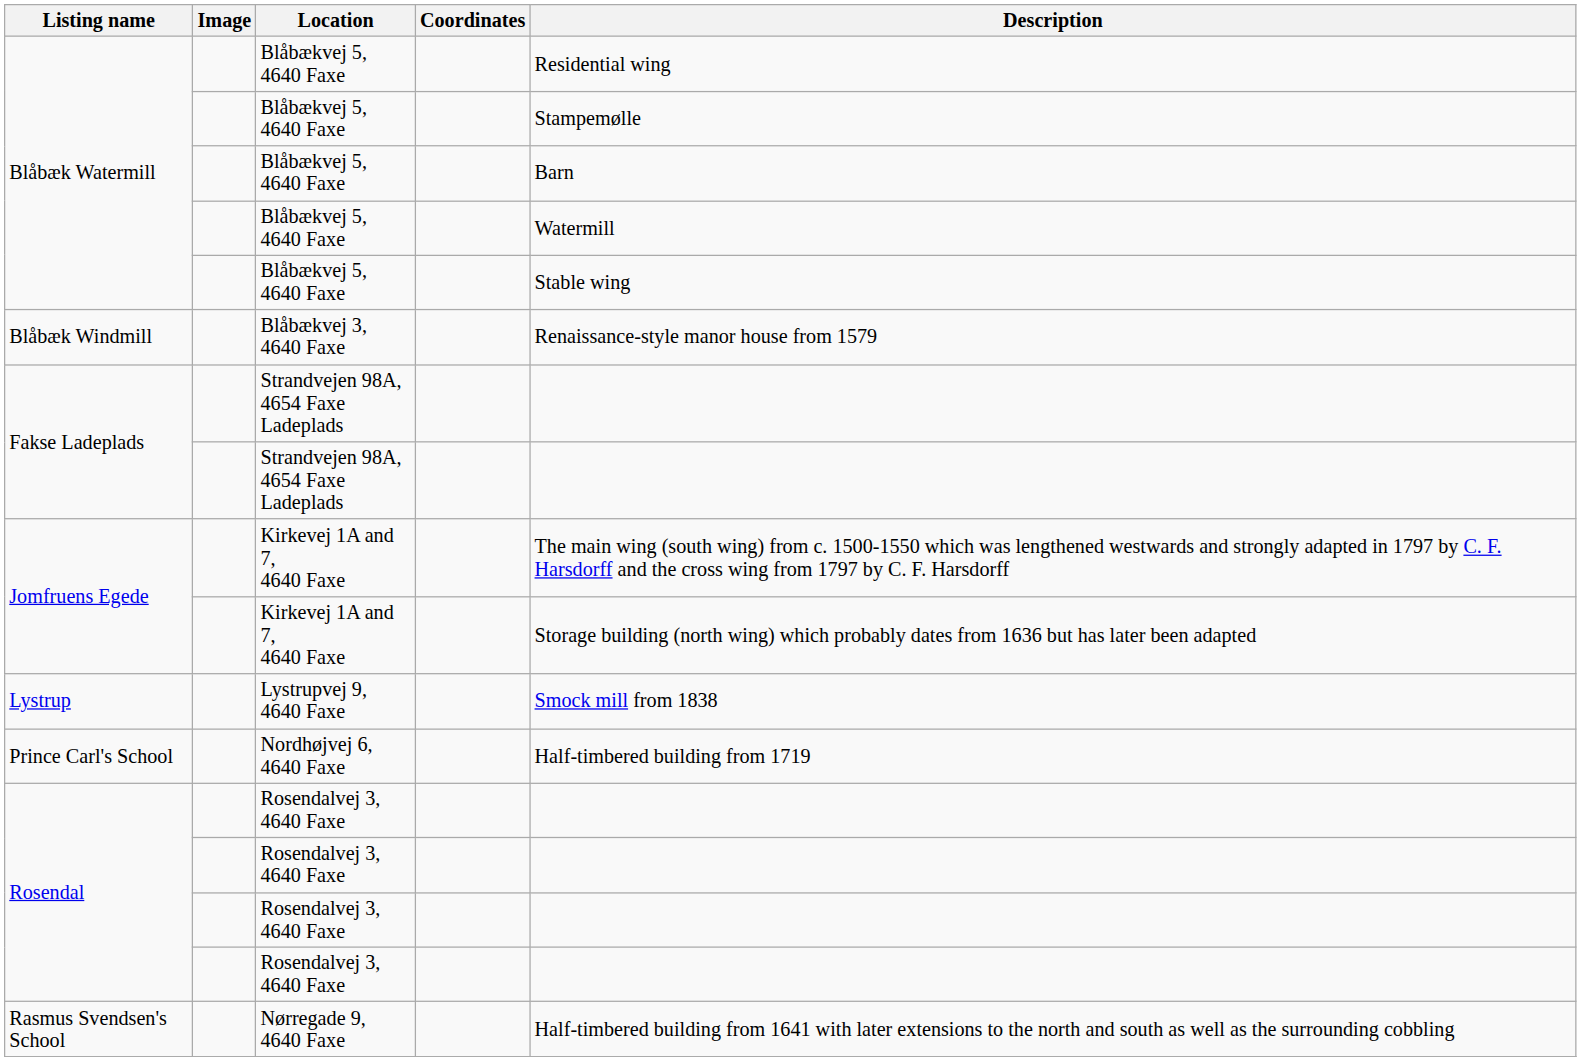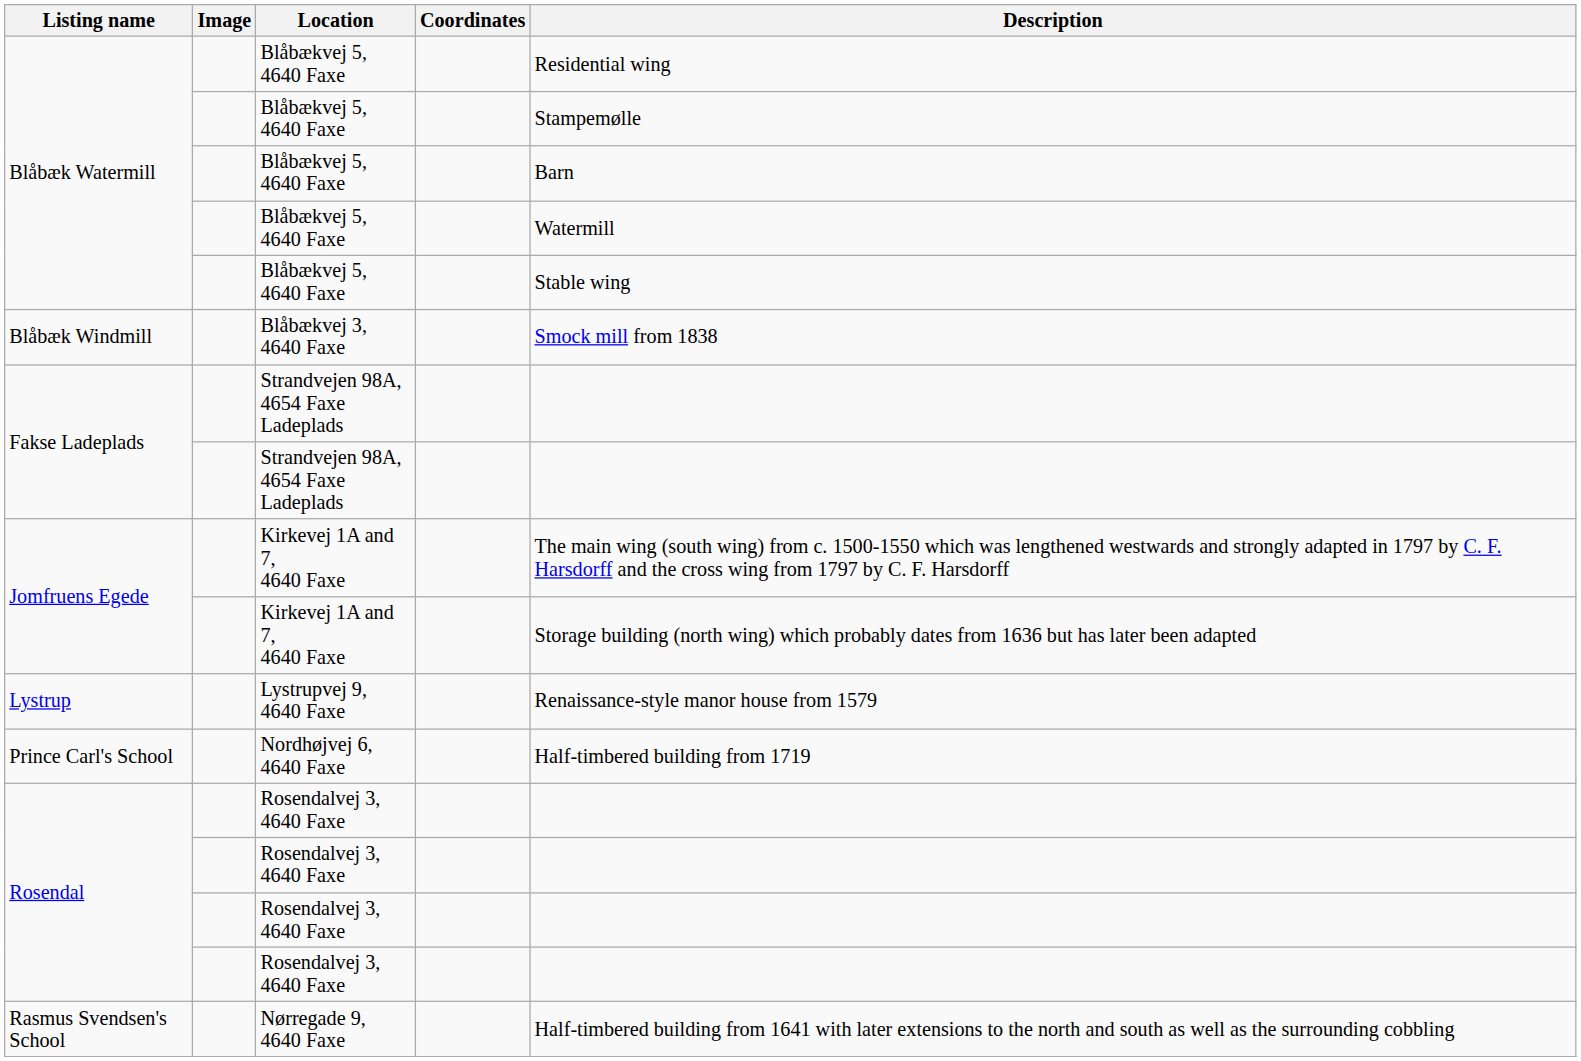 <table class="wikitable sortable">
 <tr>
 <th>Listing name</th>
 <th>Image</th>
 <th>Location</th>
 <th>Coordinates</th>
 <th>Description</th>
 </tr>
 <tr>
 <td rowspan="5">Blåbæk Watermill</td>
 <td></td>
 <td>Blåbækvej 5,<br> 4640 Faxe</td>
 <td></td>
 <td>Residential wing</td>
 </tr>
 <tr>
 <td></td>
 <td>Blåbækvej 5,<br> 4640 Faxe</td>
 <td></td>
 <td>Stampemølle</td>
 </tr>
 <tr>
 <td></td>
 <td>Blåbækvej 5,<br> 4640 Faxe</td>
 <td></td>
 <td>Barn</td>
 </tr>
 <tr>
 <td></td>
 <td>Blåbækvej 5,<br> 4640 Faxe</td>
 <td></td>
 <td>Watermill</td>
 </tr>
 <tr>
 <td></td>
 <td>Blåbækvej 5,<br> 4640 Faxe</td>
 <td></td>
 <td>Stable wing</td>
 </tr>
 <tr>
 <td>Blåbæk Windmill</td>
 <td></td>
 <td>Blåbækvej 3,<br> 4640 Faxe</td>
 <td></td>
-<td>Renaissance-style manor house from 1579</td>
+<td><a href='#'>Smock mill</a> from 1838</td>
 </tr>
 <tr>
 <td rowspan="2">Fakse Ladeplads</td>
 <td></td>
 <td>Strandvejen 98A,<br> 4654 Faxe Ladeplads</td>
 <td></td>
 <td></td>
 </tr>
 <tr>
 <td></td>
 <td>Strandvejen 98A,<br> 4654 Faxe Ladeplads</td>
 <td></td>
 <td></td>
 </tr>
 <tr>
 <td rowspan="2"><a href='#'>Jomfruens Egede</a></td>
 <td></td>
 <td>Kirkevej 1A and 7,<br> 4640 Faxe</td>
 <td></td>
 <td>The main wing (south wing) from c. 1500-1550 which was lengthened  westwards and strongly adapted in 1797 by <a href='#'>C. F. Harsdorff</a> and the cross wing from 1797 by C. F. Harsdorff</td>
 </tr>
 <tr>
 <td></td>
 <td>Kirkevej 1A and 7,<br> 4640 Faxe</td>
 <td></td>
 <td>Storage building (north wing) which probably dates from 1636 but has later been adapted</td>
 </tr>
 <tr>
 <td><a href='#'>Lystrup</a></td>
 <td></td>
 <td>Lystrupvej 9,<br> 4640 Faxe</td>
 <td></td>
-<td><a href='#'>Smock mill</a> from 1838</td>
+<td>Renaissance-style manor house from 1579</td>
 </tr>
 <tr>
 <td>Prince Carl's School</td>
 <td></td>
 <td>Nordhøjvej 6,<br> 4640 Faxe</td>
 <td></td>
 <td>Half-timbered building from 1719</td>
 </tr>
 <tr>
 <td rowspan="4"><a href='#'>Rosendal</a></td>
 <td></td>
 <td>Rosendalvej 3,<br> 4640 Faxe</td>
 <td></td>
 <td></td>
 </tr>
 <tr>
 <td></td>
 <td>Rosendalvej 3,<br> 4640 Faxe</td>
 <td></td>
 <td></td>
 </tr>
 <tr>
 <td></td>
 <td>Rosendalvej 3,<br> 4640 Faxe</td>
 <td></td>
 <td></td>
 </tr>
 <tr>
 <td></td>
 <td>Rosendalvej 3,<br> 4640 Faxe</td>
 <td></td>
 <td></td>
 </tr>
 <tr>
 <td>Rasmus Svendsen's School</td>
 <td></td>
 <td>Nørregade 9,<br> 4640 Faxe</td>
 <td></td>
 <td>Half-timbered building from 1641 with later extensions to the north and south as well as the surrounding cobbling</td>
 </tr>
 <tr>
 </tr>
 </table>
